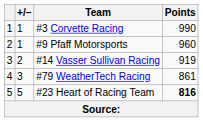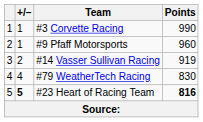 <table class="wikitable" style="font-size: 95%;">
 <tr>
 <th scope="col"></th>
 <th scope="col">+/–</th>
 <th scope="col">Team</th>
 <th scope="col">Points</th>
 </tr>
 <tr>
 <td align=center>1</td>
 <td align="left"> 1</td>
 <td> #3 <a href='#'>Corvette Racing</a></td>
 <td align=right>990</td>
 </tr>
 <tr>
 <td align=center>2</td>
 <td align="left"> 1</td>
 <td> #9 Pfaff Motorsports</td>
 <td align=right>960</td>
 </tr>
 <tr>
 <td align=center>3</td>
 <td align="left"> 2</td>
 <td> #14 <a href='#'>Vasser Sullivan Racing</a></td>
 <td align=right>919</td>
 </tr>
 <tr>
 <td align=center>4</td>
-<td align="left"> 3</td>
+<td align="left"> 4</td>
 <td> #79 <a href='#'>WeatherTech Racing</a></td>
-<td align=right>861</td>
+<td align=right>830</td>
 </tr>
 <tr>
 <td align=center>5</td>
-<td align="left"> 5</td>
+<td align="left"><strong> 5</strong></td>
 <td> #23 Heart of Racing Team</td>
 <td align=right><strong>816</strong></td>
 </tr>
 <tr>
 <th colspan=5>Source:</th>
 </tr>
 </table>
